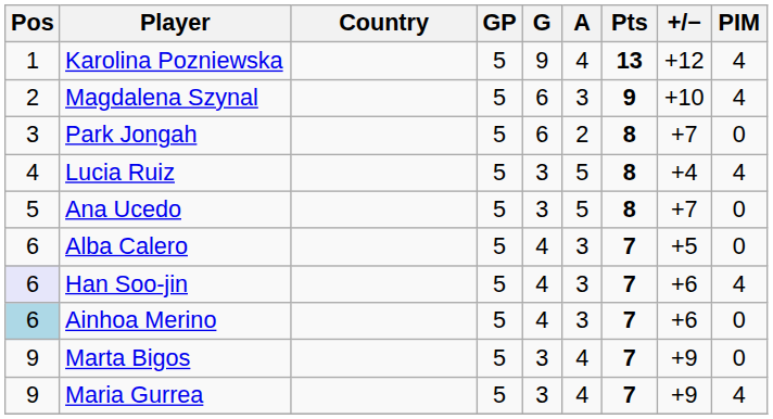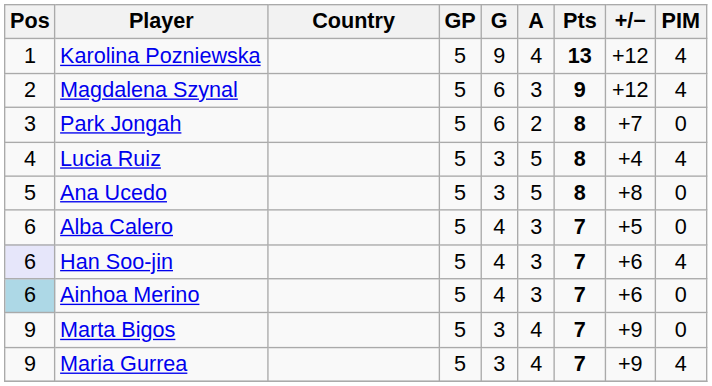 <table class="wikitable sortable" style="text-align: center;">
 <tr>
 <th width=30>Pos</th>
 <th width=150>Player</th>
 <th width=120>Country</th>
 <th width=20>GP</th>
 <th width=20>G</th>
 <th width=20>A</th>
 <th width=30>Pts</th>
 <th width=30>+/−</th>
 <th width=30>PIM</th>
 </tr>
 <tr>
 <td>1</td>
 <td align=left><a href='#'>Karolina Pozniewska</a></td>
 <td align=left></td>
 <td>5</td>
 <td>9</td>
 <td>4</td>
 <td><strong>13</strong></td>
 <td>+12</td>
 <td>4</td>
 </tr>
 <tr>
 <td>2</td>
 <td align=left><a href='#'>Magdalena Szynal</a></td>
 <td align=left></td>
 <td>5</td>
 <td>6</td>
 <td>3</td>
 <td><strong>9</strong></td>
-<td>+10</td>
+<td>+12</td>
 <td>4</td>
 </tr>
 <tr>
 <td>3</td>
 <td align=left><a href='#'>Park Jongah</a></td>
 <td align=left></td>
 <td>5</td>
 <td>6</td>
 <td>2</td>
 <td><strong>8</strong></td>
 <td>+7</td>
 <td>0</td>
 </tr>
 <tr>
 <td>4</td>
 <td align=left><a href='#'>Lucia Ruiz</a></td>
 <td align=left></td>
 <td>5</td>
 <td>3</td>
 <td>5</td>
 <td><strong>8</strong></td>
 <td>+4</td>
 <td>4</td>
 </tr>
 <tr>
 <td>5</td>
 <td align=left><a href='#'>Ana Ucedo</a></td>
 <td align=left></td>
 <td>5</td>
 <td>3</td>
 <td>5</td>
 <td><strong>8</strong></td>
-<td>+7</td>
+<td>+8</td>
 <td>0</td>
 </tr>
 <tr>
 <td>6</td>
 <td align=left><a href='#'>Alba Calero</a></td>
 <td align=left></td>
 <td>5</td>
 <td>4</td>
 <td>3</td>
 <td><strong>7</strong></td>
 <td>+5</td>
 <td>0</td>
 </tr>
 <tr>
 <td style="background: lavender;">6</td>
 <td align=left><a href='#'>Han Soo-jin</a></td>
 <td align=left></td>
 <td>5</td>
 <td>4</td>
 <td>3</td>
 <td><strong>7</strong></td>
 <td>+6</td>
 <td>4</td>
 </tr>
 <tr>
 <td style="background: lightblue;">6</td>
 <td align=left><a href='#'>Ainhoa Merino</a></td>
 <td align=left></td>
 <td>5</td>
 <td>4</td>
 <td>3</td>
 <td><strong>7</strong></td>
 <td>+6</td>
 <td>0</td>
 </tr>
 <tr>
 <td>9</td>
 <td align=left><a href='#'>Marta Bigos</a></td>
 <td align=left></td>
 <td>5</td>
 <td>3</td>
 <td>4</td>
 <td><strong>7</strong></td>
 <td>+9</td>
 <td>0</td>
 </tr>
 <tr>
 <td>9</td>
 <td align=left><a href='#'>Maria Gurrea</a></td>
 <td align=left></td>
 <td>5</td>
 <td>3</td>
 <td>4</td>
 <td><strong>7</strong></td>
 <td>+9</td>
 <td>4</td>
 </tr>
 <tr>
 </tr>
 </table>
